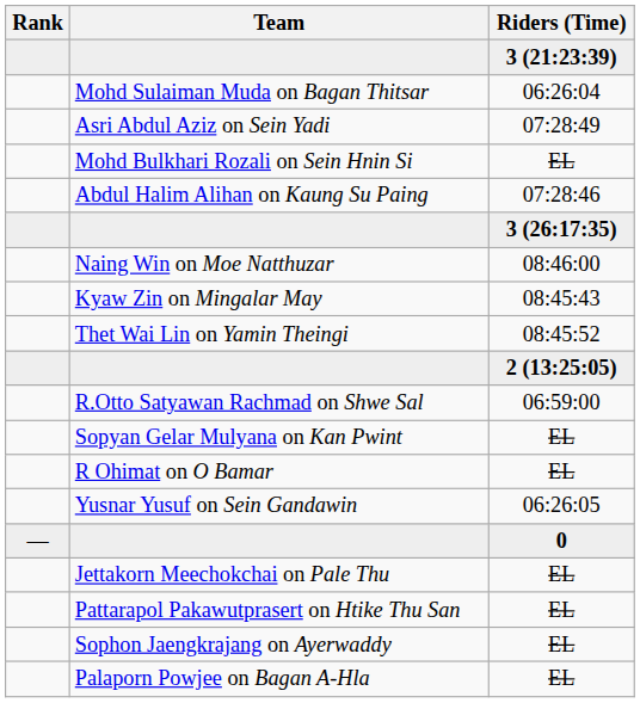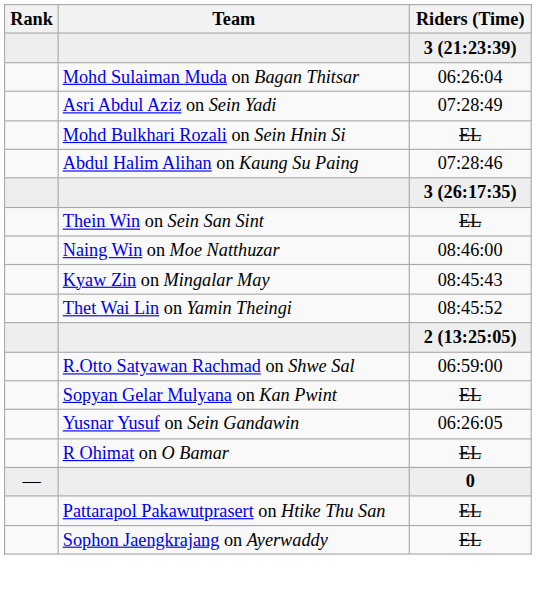 <table class="wikitable" style="text-align:center">
 <tr>
 <th width=40>Rank</th>
 <th width=300>Team</th>
 <th width=100>Riders (Time)</th>
 </tr>
 <tr bgcolor=eeeeee>
 <td></td>
 <td align=left></td>
 <td><strong>3 (21:23:39)</strong></td>
 </tr>
 <tr>
 <td></td>
 <td align=left><a href='#'>Mohd Sulaiman Muda</a> on <em>Bagan Thitsar</em></td>
 <td>06:26:04</td>
 </tr>
 <tr>
 <td></td>
 <td align=left><a href='#'>Asri Abdul Aziz</a> on <em>Sein Yadi</em></td>
 <td>07:28:49</td>
 </tr>
 <tr>
 <td></td>
 <td align=left><a href='#'>Mohd Bulkhari Rozali</a> on <em>Sein Hnin Si</em></td>
 <td><s>EL</s></td>
 </tr>
 <tr>
 <td></td>
 <td align=left><a href='#'>Abdul Halim Alihan</a> on <em>Kaung Su Paing</em></td>
 <td>07:28:46</td>
 </tr>
 <tr bgcolor=eeeeee>
 <td></td>
 <td align=left></td>
 <td><strong>3 (26:17:35)</strong></td>
 </tr>
 <tr>
 <td></td>
+<td align=left><a href='#'>Thein Win</a> on <em>Sein San Sint</em></td>
+<td><s>EL</s></td>
+</tr>
+<tr>
+<td></td>
 <td align=left><a href='#'>Naing Win</a> on <em>Moe Natthuzar</em></td>
 <td>08:46:00</td>
 </tr>
 <tr>
 <td></td>
 <td align=left><a href='#'>Kyaw Zin</a> on <em>Mingalar May</em></td>
 <td>08:45:43</td>
 </tr>
 <tr>
 <td></td>
 <td align=left><a href='#'>Thet Wai Lin</a> on <em>Yamin Theingi</em></td>
 <td>08:45:52</td>
 </tr>
 <tr bgcolor=eeeeee>
 <td></td>
 <td align=left></td>
 <td><strong>2 (13:25:05)</strong></td>
 </tr>
 <tr>
 <td></td>
 <td align=left><a href='#'>R.Otto Satyawan Rachmad</a> on <em>Shwe Sal</em></td>
 <td>06:59:00</td>
 </tr>
 <tr>
 <td></td>
 <td align=left><a href='#'>Sopyan Gelar Mulyana</a> on <em>Kan Pwint</em></td>
 <td><s>EL</s></td>
 </tr>
 <tr>
 <td></td>
-<td align=left><a href='#'>R Ohimat</a> on <em>O Bamar</em></td>
-<td><s>EL</s></td>
+<td align=left><a href='#'>Yusnar Yusuf</a> on <em>Sein Gandawin</em></td>
+<td>06:26:05</td>
 </tr>
 <tr>
 <td></td>
-<td align=left><a href='#'>Yusnar Yusuf</a> on <em>Sein Gandawin</em></td>
-<td>06:26:05</td>
+<td align=left><a href='#'>R Ohimat</a> on <em>O Bamar</em></td>
+<td><s>EL</s></td>
 </tr>
 <tr bgcolor=eeeeee>
 <td>—</td>
 <td align=left></td>
 <td><strong>0</strong></td>
-</tr>
-<tr>
-<td></td>
-<td align=left><a href='#'>Jettakorn Meechokchai</a> on <em>Pale Thu</em></td>
-<td><s>EL</s></td>
 </tr>
 <tr>
 <td></td>
 <td align=left><a href='#'>Pattarapol Pakawutprasert</a> on <em>Htike Thu San</em></td>
 <td><s>EL</s></td>
 </tr>
 <tr>
 <td></td>
 <td align=left><a href='#'>Sophon Jaengkrajang</a> on <em>Ayerwaddy</em></td>
 <td><s>EL</s></td>
 </tr>
-<tr>
-<td></td>
-<td align=left><a href='#'>Palaporn Powjee</a> on <em>Bagan A-Hla</em></td>
-<td><s>EL</s></td>
-</tr>
 </table>
